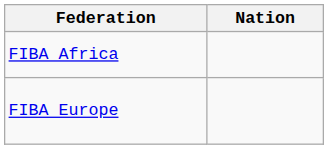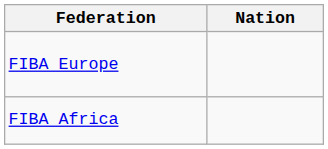 <table class="wikitable" style="width:250px;">
 <tr>
 <th>Federation</th>
 <th>Nation</th>
 </tr>
 <tr>
+<td><a href='#'>FIBA Europe</a></td>
+<td><br><br><br></td>
+</tr>
+<tr>
 <td><a href='#'>FIBA Africa</a></td>
 <td><br><br></td>
 </tr>
-<tr>
-<td><a href='#'>FIBA Europe</a></td>
-<td><br><br><br></td>
-</tr>
 </table>
